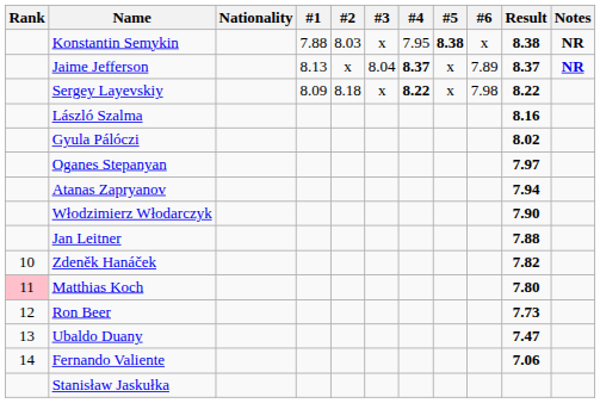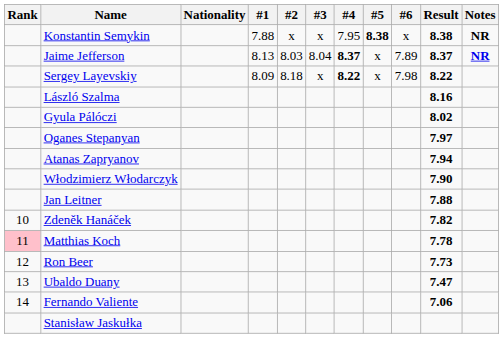 <table class="wikitable sortable" style="text-align:center">
 <tr>
 <th>Rank</th>
 <th>Name</th>
 <th>Nationality</th>
 <th>#1</th>
 <th>#2</th>
 <th>#3</th>
 <th>#4</th>
 <th>#5</th>
 <th>#6</th>
 <th>Result</th>
 <th>Notes</th>
 </tr>
 <tr>
 <td></td>
 <td align="left"><a href='#'>Konstantin Semykin</a></td>
 <td align=left></td>
 <td>7.88</td>
-<td>8.03</td>
+<td>x</td>
 <td>x</td>
 <td>7.95</td>
 <td><strong>8.38</strong></td>
 <td>x</td>
 <td><strong>8.38</strong></td>
 <td><strong>NR</strong></td>
 </tr>
 <tr>
 <td></td>
 <td align="left"><a href='#'>Jaime Jefferson</a></td>
 <td align=left></td>
 <td>8.13</td>
-<td>x</td>
+<td>8.03</td>
 <td>8.04</td>
 <td><strong>8.37</strong></td>
 <td>x</td>
 <td>7.89</td>
 <td><strong>8.37</strong></td>
 <td><strong><a href='#'>NR</a></strong></td>
 </tr>
 <tr>
 <td></td>
 <td align="left"><a href='#'>Sergey Layevskiy</a></td>
 <td align=left></td>
 <td>8.09</td>
 <td>8.18</td>
 <td>x</td>
 <td><strong>8.22</strong></td>
 <td>x</td>
 <td>7.98</td>
 <td><strong>8.22</strong></td>
 <td></td>
 </tr>
 <tr>
 <td></td>
 <td align="left"><a href='#'>László Szalma</a></td>
 <td align=left></td>
 <td></td>
 <td></td>
 <td></td>
 <td></td>
 <td></td>
 <td></td>
 <td><strong>8.16</strong></td>
 <td></td>
 </tr>
 <tr>
 <td></td>
 <td align="left"><a href='#'>Gyula Pálóczi</a></td>
 <td align=left></td>
 <td></td>
 <td></td>
 <td></td>
 <td></td>
 <td></td>
 <td></td>
 <td><strong>8.02</strong></td>
 <td></td>
 </tr>
 <tr>
 <td></td>
 <td align="left"><a href='#'>Oganes Stepanyan</a></td>
 <td align=left></td>
 <td></td>
 <td></td>
 <td></td>
 <td></td>
 <td></td>
 <td></td>
 <td><strong>7.97</strong></td>
 <td></td>
 </tr>
 <tr>
 <td></td>
 <td align="left"><a href='#'>Atanas Zapryanov</a></td>
 <td align=left></td>
 <td></td>
 <td></td>
 <td></td>
 <td></td>
 <td></td>
 <td></td>
 <td><strong>7.94</strong></td>
 <td></td>
 </tr>
 <tr>
 <td></td>
 <td align="left"><a href='#'>Włodzimierz Włodarczyk</a></td>
 <td align=left></td>
 <td></td>
 <td></td>
 <td></td>
 <td></td>
 <td></td>
 <td></td>
 <td><strong>7.90</strong></td>
 <td></td>
 </tr>
 <tr>
 <td></td>
 <td align="left"><a href='#'>Jan Leitner</a></td>
 <td align=left></td>
 <td></td>
 <td></td>
 <td></td>
 <td></td>
 <td></td>
 <td></td>
 <td><strong>7.88</strong></td>
 <td></td>
 </tr>
 <tr>
 <td>10</td>
 <td align="left"><a href='#'>Zdeněk Hanáček</a></td>
 <td align=left></td>
 <td></td>
 <td></td>
 <td></td>
 <td></td>
 <td></td>
 <td></td>
 <td><strong>7.82</strong></td>
 <td></td>
 </tr>
 <tr>
 <td style="background: pink;">11</td>
 <td align="left"><a href='#'>Matthias Koch</a></td>
 <td align=left></td>
 <td></td>
 <td></td>
 <td></td>
 <td></td>
 <td></td>
 <td></td>
-<td><strong>7.80</strong></td>
+<td><strong>7.78</strong></td>
 <td></td>
 </tr>
 <tr>
 <td>12</td>
 <td align="left"><a href='#'>Ron Beer</a></td>
 <td align=left></td>
 <td></td>
 <td></td>
 <td></td>
 <td></td>
 <td></td>
 <td></td>
 <td><strong>7.73</strong></td>
 <td></td>
 </tr>
 <tr>
 <td>13</td>
 <td align="left"><a href='#'>Ubaldo Duany</a></td>
 <td align=left></td>
 <td></td>
 <td></td>
 <td></td>
 <td></td>
 <td></td>
 <td></td>
 <td><strong>7.47</strong></td>
 <td></td>
 </tr>
 <tr>
 <td>14</td>
 <td align="left"><a href='#'>Fernando Valiente</a></td>
 <td align=left></td>
 <td></td>
 <td></td>
 <td></td>
 <td></td>
 <td></td>
 <td></td>
 <td><strong>7.06</strong></td>
 <td></td>
 </tr>
 <tr>
 <td></td>
 <td align="left"><a href='#'>Stanisław Jaskułka</a></td>
 <td align=left></td>
 <td></td>
 <td></td>
 <td></td>
 <td></td>
 <td></td>
 <td></td>
 <td><strong></strong></td>
 <td></td>
 </tr>
 </table>
